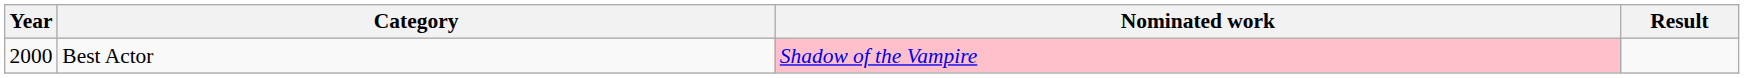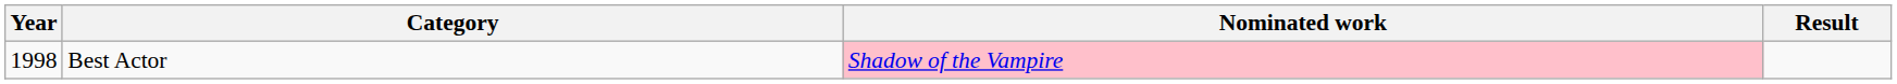 <table class=wikitable>
 <tr>
 <th scope="col" style="width:1em;">Year</th>
 <th scope="col" style="width:33em;">Category</th>
 <th scope="col" style="width:39em;">Nominated work</th>
 <th scope="col" style="width:5em;">Result</th>
 </tr>
 <tr>
-<td>2000</td>
+<td>1998</td>
 <td>Best Actor</td>
 <td style="background: pink;"><em><a href='#'>Shadow of the Vampire</a></em></td>
 <td></td>
 </tr>
 </table>
